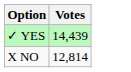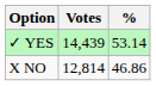 <table class="wikitable">
 <tr>
 <th>Option</th>
 <th>Votes</th>
+<th>%</th>
 </tr>
 <tr>
 <td style=background:#bbf8be>✓ YES</td>
 <td style=background:#bbf8be>14,439</td>
+<td style=background:#bbf8be>53.14</td>
 </tr>
 <tr>
 <td>X NO</td>
 <td>12,814</td>
+<td>46.86</td>
 </tr>
 </table>
